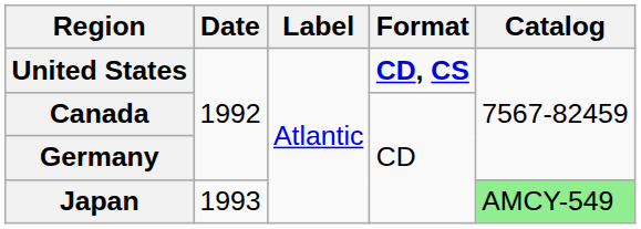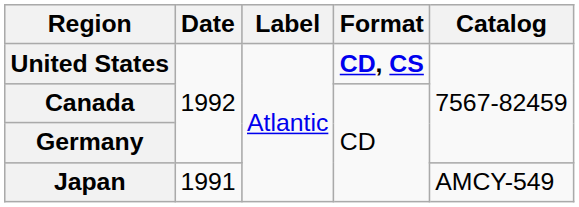 <table class="wikitable plainrowheaders">
 <tr>
 <th>Region</th>
 <th>Date</th>
 <th>Label</th>
 <th>Format</th>
 <th>Catalog</th>
 </tr>
 <tr>
 <th scope="row">United States</th>
 <td rowspan="3">1992</td>
 <td rowspan="4"><a href='#'>Atlantic</a></td>
 <td><strong><a href='#'>CD</a>, <a href='#'>CS</a></strong></td>
 <td rowspan="3">7567-82459</td>
 </tr>
 <tr>
 <th scope="row">Canada</th>
 <td rowspan="3">CD</td>
 </tr>
 <tr>
 <th scope="row">Germany</th>
 </tr>
 <tr>
 <th scope="row">Japan</th>
-<td>1993</td>
-<td style="background: lightgreen;">AMCY-549</td>
+<td>1991</td>
+<td>AMCY-549</td>
 </tr>
 </table>
